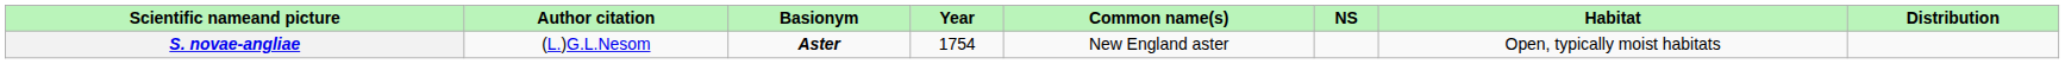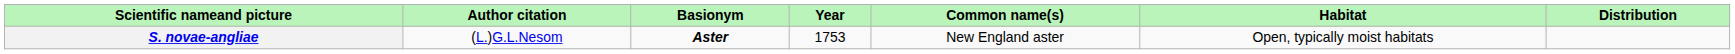 <table class="wikitable mw-collapsible" style="width:100%;text-align:center;">
 <tr>
 <th scope="col" style="background-color:#baf4ba;">Scientific nameand picture</th>
 <th scope="col" style="background-color:#baf4ba;">Author citation</th>
 <th scope="col" style="background-color:#baf4ba;">Basionym</th>
 <th scope="col" style="background-color:#baf4ba;">Year</th>
 <th scope="col" style="background-color:#baf4ba;">Common name(s)</th>
-<th scope="col" style="background-color:#baf4ba;">NS</th>
 <th scope="col" class="unsortable" style="background-color:#baf4ba;">Habitat</th>
 <th scope="col" class="unsortable" style="background-color:#baf4ba;">Distribution</th>
 </tr>
 <tr>
 <th scope="row"><em><a href='#'>S. novae-angliae</a></em></th>
 <td>(<a href='#'>L.</a>)<a href='#'>G.L.Nesom</a></td>
 <td><strong><em>Aster</em> </strong></td>
-<td>1754</td>
+<td>1753</td>
 <td>New England aster</td>
-<td></td>
 <td>Open, typically moist habitats</td>
 <td></td>
 </tr>
 </table>
